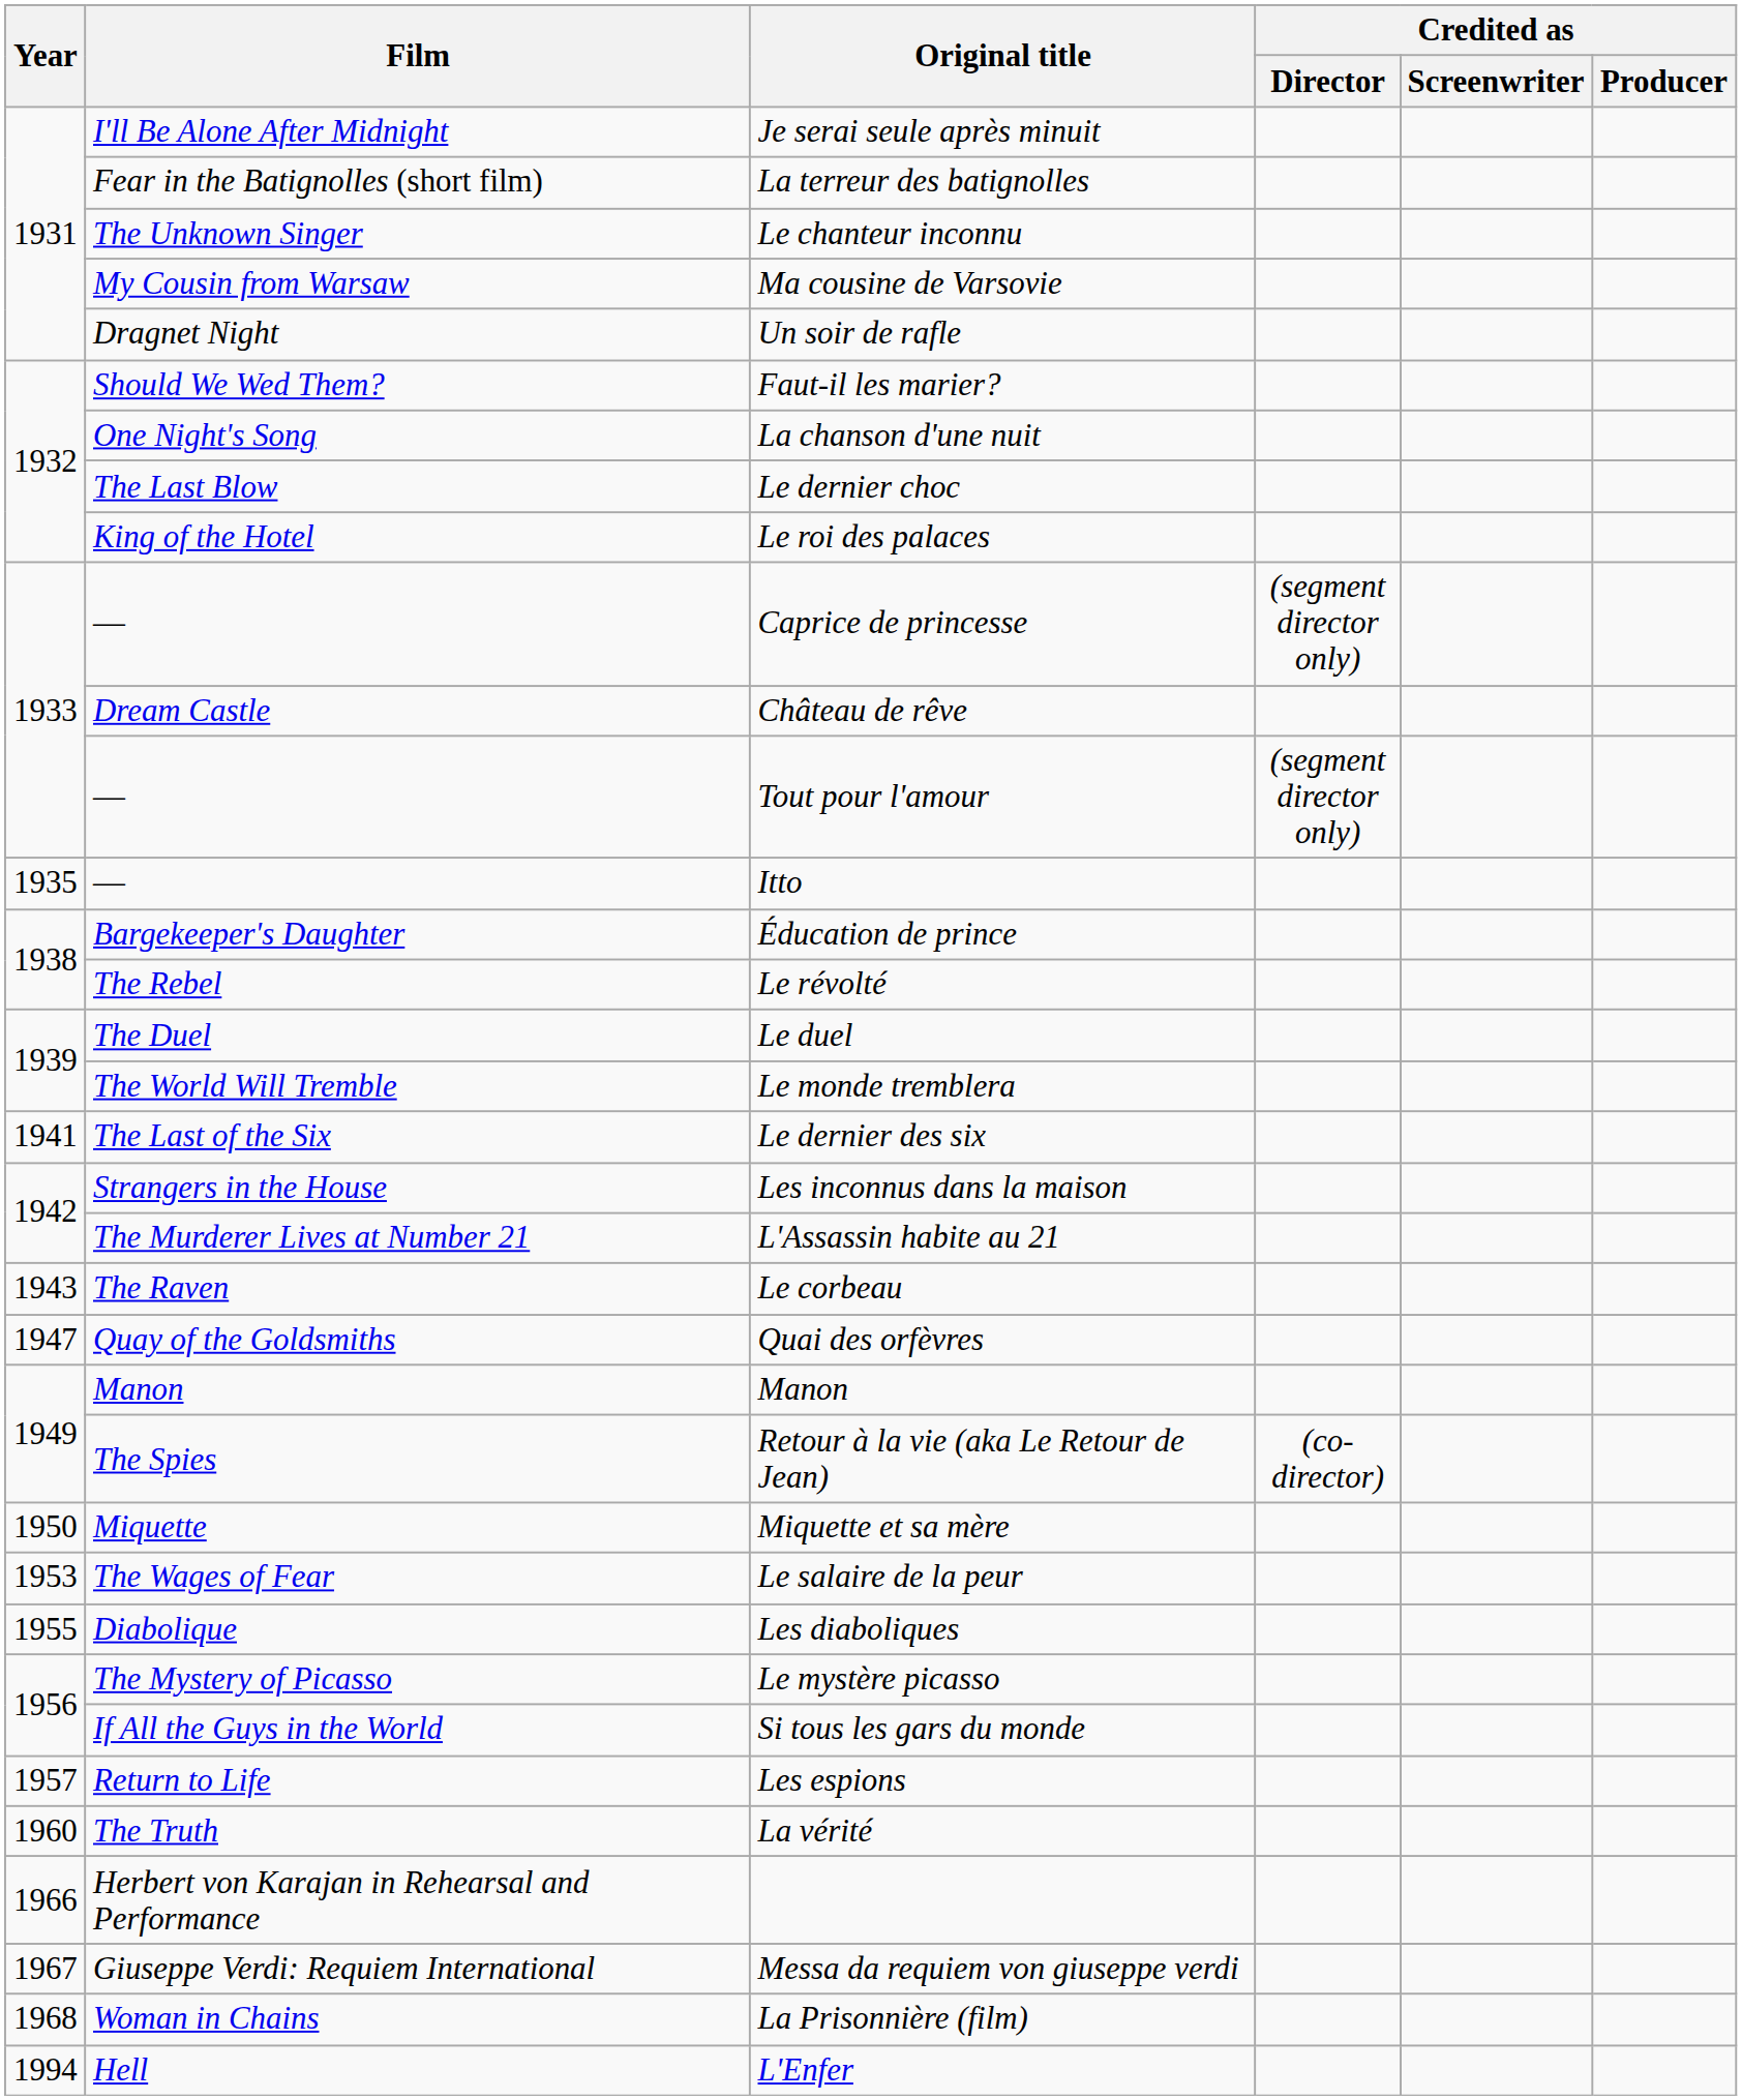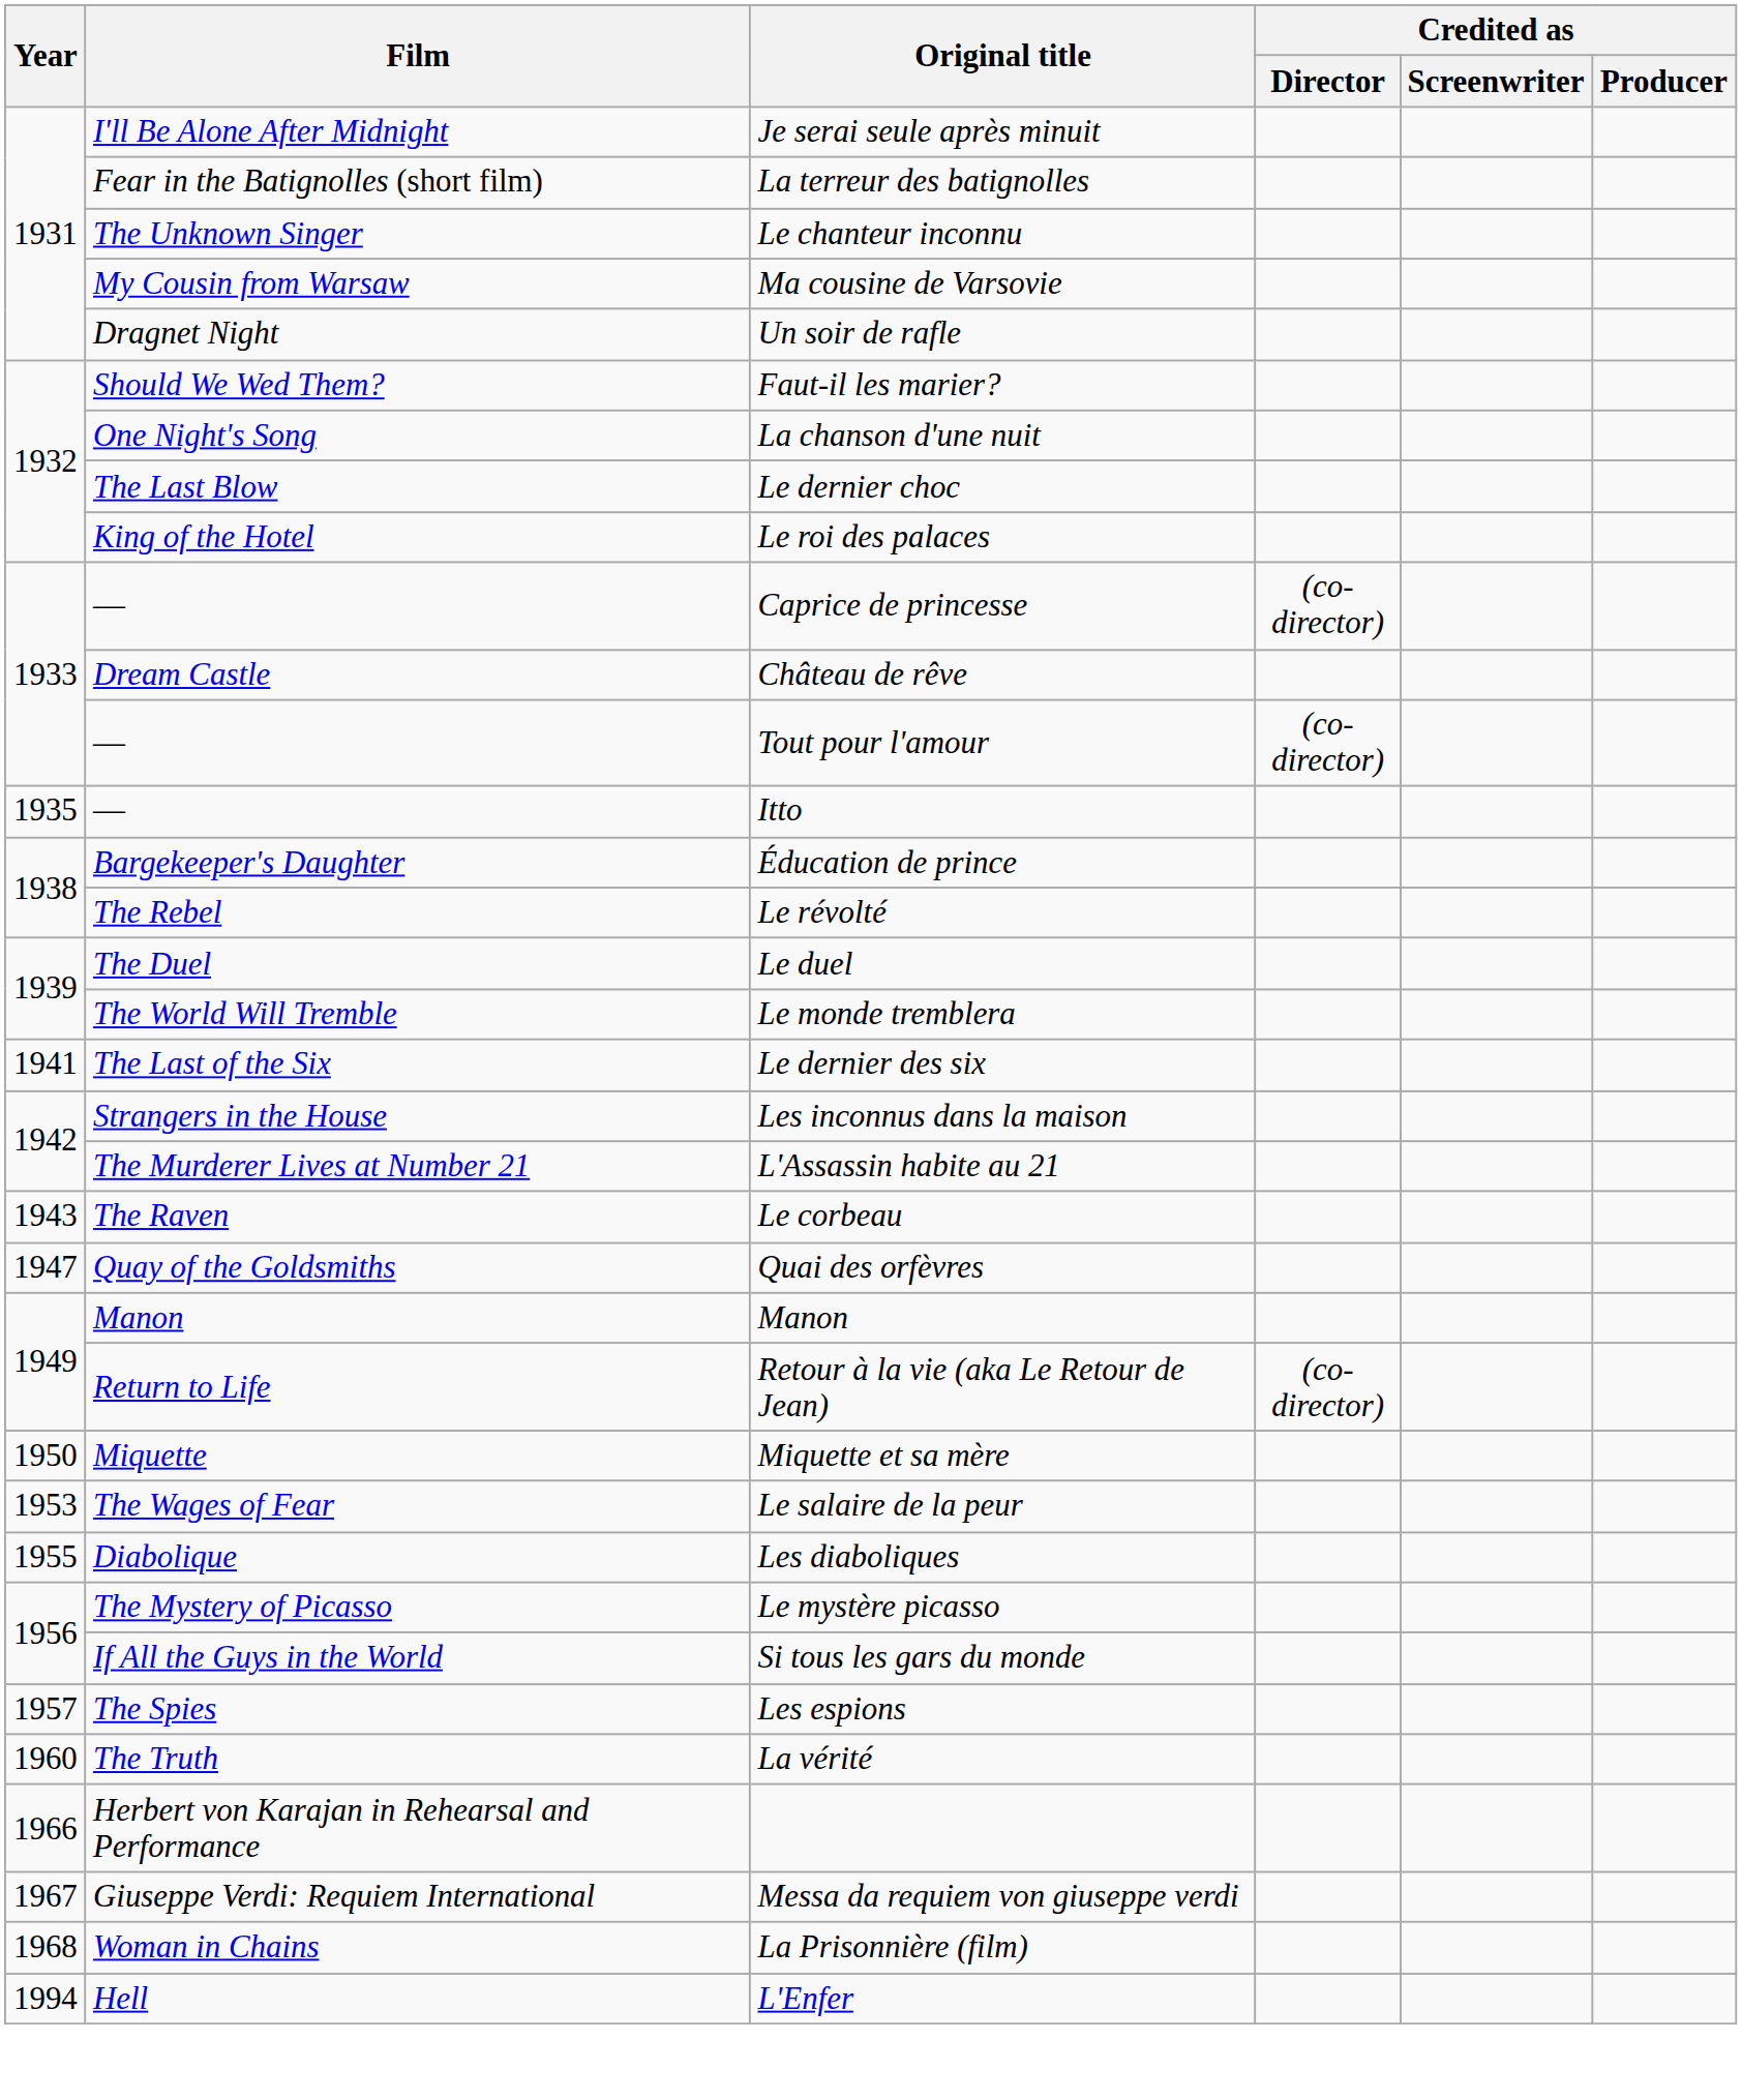 <table class="wikitable sortable">
 <tr>
 <th rowspan="2" width="33">Year</th>
 <th rowspan="2">Film</th>
 <th rowspan="2">Original title</th>
 <th colspan="3">Credited as</th>
 </tr>
 <tr>
 <th width=65>Director</th>
 <th width=65>Screenwriter</th>
 <th width=65>Producer</th>
 </tr>
 <tr align="center">
 <td align="center" rowspan="5">1931</td>
 <td align="left"><em><a href='#'>I'll Be Alone After Midnight</a></em></td>
 <td align="left"><em>Je serai seule après minuit</em></td>
 <td></td>
 <td></td>
 <td></td>
 </tr>
 <tr align="center">
 <td align="left"><em>Fear in the Batignolles</em> (short film)</td>
 <td align="left"><em>La terreur des batignolles</em></td>
 <td></td>
 <td></td>
 <td></td>
 </tr>
 <tr align="center">
 <td align="left"><em><a href='#'>The Unknown Singer</a></em></td>
 <td align="left"><em>Le chanteur inconnu</em></td>
 <td></td>
 <td></td>
 <td></td>
 </tr>
 <tr align="center">
 <td align="left"><em><a href='#'>My Cousin from Warsaw</a></em></td>
 <td align="left"><em>Ma cousine de Varsovie</em></td>
 <td></td>
 <td></td>
 <td></td>
 </tr>
 <tr align="center">
 <td align="left"><em>Dragnet Night</em></td>
 <td align="left"><em>Un soir de rafle</em></td>
 <td></td>
 <td></td>
 <td></td>
 </tr>
 <tr align="center">
 <td align="center" rowspan="4">1932</td>
 <td align="left"><em><a href='#'>Should We Wed Them?</a></em></td>
 <td align="left"><em>Faut-il les marier?</em></td>
 <td></td>
 <td></td>
 <td></td>
 </tr>
 <tr align="center">
 <td align="left"><em><a href='#'>One Night's Song</a></em></td>
 <td align="left"><em>La chanson d'une nuit</em></td>
 <td></td>
 <td></td>
 <td></td>
 </tr>
 <tr align="center">
 <td align="left"><em><a href='#'>The Last Blow</a></em></td>
 <td align="left"><em>Le dernier choc</em></td>
 <td></td>
 <td></td>
 <td></td>
 </tr>
 <tr align="center">
 <td align="left"><em><a href='#'>King of the Hotel</a></em></td>
 <td align="left"><em>Le roi des palaces</em></td>
 <td></td>
 <td></td>
 <td></td>
 </tr>
 <tr align="center">
 <td align="center" rowspan="3">1933</td>
 <td align="left">—</td>
 <td align="left"><em>Caprice de princesse</em></td>
-<td> <em>(segment director only)</em></td>
+<td> <em>(co-director)</em></td>
 <td></td>
 <td></td>
 </tr>
 <tr align="center">
 <td align="left"><em><a href='#'>Dream Castle</a></em></td>
 <td align="left"><em>Château de rêve</em></td>
 <td></td>
 <td></td>
 <td></td>
 </tr>
 <tr align="center">
 <td align="left">—</td>
 <td align="left"><em>Tout pour l'amour</em></td>
-<td> <em>(segment director only)</em></td>
+<td> <em>(co-director)</em></td>
 <td></td>
 <td></td>
 </tr>
 <tr align="center">
 <td align="center">1935</td>
 <td align="left">—</td>
 <td align="left"><em>Itto</em></td>
 <td></td>
 <td></td>
 <td></td>
 </tr>
 <tr align="center">
 <td align="center" rowspan="2">1938</td>
 <td align="left"><em><a href='#'>Bargekeeper's Daughter</a></em></td>
 <td align="left"><em>Éducation de prince</em></td>
 <td></td>
 <td></td>
 <td></td>
 </tr>
 <tr align="center">
 <td align="left"><em><a href='#'>The Rebel</a></em></td>
 <td align="left"><em>Le révolté</em></td>
 <td></td>
 <td></td>
 <td></td>
 </tr>
 <tr align="center">
 <td align="center" rowspan="2">1939</td>
 <td align="left"><em><a href='#'>The Duel</a></em></td>
 <td align="left"><em>Le duel</em></td>
 <td></td>
 <td></td>
 <td></td>
 </tr>
 <tr align="center">
 <td align="left"><em><a href='#'>The World Will Tremble</a></em></td>
 <td align="left"><em>Le monde tremblera</em></td>
 <td></td>
 <td></td>
 <td></td>
 </tr>
 <tr align="center">
 <td align="center">1941</td>
 <td align="left"><em><a href='#'>The Last of the Six</a></em></td>
 <td align="left"><em>Le dernier des six</em></td>
 <td></td>
 <td></td>
 <td></td>
 </tr>
 <tr align="center">
 <td align="center" rowspan="2">1942</td>
 <td align="left"><em><a href='#'>Strangers in the House</a></em></td>
 <td align="left"><em>Les inconnus dans la maison</em></td>
 <td></td>
 <td></td>
 <td></td>
 </tr>
 <tr align="center">
 <td align="left"><em><a href='#'>The Murderer Lives at Number 21</a></em></td>
 <td align="left"><em>L'Assassin habite au 21</em></td>
 <td></td>
 <td></td>
 <td></td>
 </tr>
 <tr align="center">
 <td align="center">1943</td>
 <td align="left"><em><a href='#'>The Raven</a></em></td>
 <td align="left"><em>Le corbeau</em></td>
 <td></td>
 <td></td>
 <td></td>
 </tr>
 <tr align="center">
 <td align="center">1947</td>
 <td align="left"><em><a href='#'>Quay of the Goldsmiths</a></em></td>
 <td align="left"><em>Quai des orfèvres</em></td>
 <td></td>
 <td></td>
 <td></td>
 </tr>
 <tr align="center">
 <td align="center" rowspan="2">1949</td>
 <td align="left"><em><a href='#'>Manon</a></em></td>
 <td align="left"><em>Manon</em></td>
 <td></td>
 <td></td>
 <td></td>
 </tr>
 <tr align="center">
-<td align="left"><em><a href='#'>The Spies</a></em></td>
+<td align="left"><em><a href='#'>Return to Life</a></em></td>
 <td align="left"><em>Retour à la vie (aka Le Retour de Jean)</em></td>
 <td> <em>(co-director)</em></td>
 <td></td>
 <td></td>
 </tr>
 <tr align="center">
 <td align="center">1950</td>
 <td align="left"><em><a href='#'>Miquette</a></em></td>
 <td align="left"><em>Miquette et sa mère</em></td>
 <td></td>
 <td></td>
 <td></td>
 </tr>
 <tr align="center">
 <td align="center">1953</td>
 <td align="left"><em><a href='#'>The Wages of Fear</a></em></td>
 <td align="left"><em>Le salaire de la peur</em></td>
 <td></td>
 <td></td>
 <td></td>
 </tr>
 <tr align="center">
 <td align="center">1955</td>
 <td align="left"><em><a href='#'>Diabolique</a></em></td>
 <td align="left"><em>Les diaboliques</em></td>
 <td></td>
 <td></td>
 <td></td>
 </tr>
 <tr align="center">
 <td align="center" rowspan="2">1956</td>
 <td align="left"><em><a href='#'>The Mystery of Picasso</a></em></td>
 <td align="left"><em>Le mystère picasso</em></td>
 <td></td>
 <td></td>
 <td></td>
 </tr>
 <tr align="center">
 <td align="left"><em><a href='#'>If All the Guys in the World</a></em></td>
 <td align="left"><em>Si tous les gars du monde</em></td>
 <td></td>
 <td></td>
 <td></td>
 </tr>
 <tr align="center">
 <td align="center">1957</td>
-<td align="left"><em><a href='#'>Return to Life</a></em></td>
+<td align="left"><em><a href='#'>The Spies</a></em></td>
 <td align="left"><em>Les espions</em></td>
 <td></td>
 <td></td>
 <td></td>
 </tr>
 <tr align="center">
 <td align="center">1960</td>
 <td align="left"><em><a href='#'>The Truth</a></em></td>
 <td align="left"><em>La vérité</em></td>
 <td></td>
 <td></td>
 <td></td>
 </tr>
 <tr align="center">
 <td align="center">1966</td>
 <td align="left"><em>Herbert von Karajan in Rehearsal and Performance</em></td>
 <td></td>
 <td></td>
 <td></td>
 <td></td>
 </tr>
 <tr align="center">
 <td align="center">1967</td>
 <td align="left"><em>Giuseppe Verdi: Requiem International</em></td>
 <td align="left"><em>Messa da requiem von giuseppe verdi</em></td>
 <td></td>
 <td></td>
 <td></td>
 </tr>
 <tr align="center">
 <td align="center">1968</td>
 <td align="left"><em><a href='#'> Woman in Chains</a></em></td>
 <td align="left"><em>La Prisonnière (film)</em></td>
 <td></td>
 <td></td>
 <td></td>
 </tr>
 <tr align="center">
 <td align="center">1994</td>
 <td align="left"><em><a href='#'>Hell</a></em></td>
 <td align="left"><em><a href='#'>L'Enfer</a></em></td>
 <td></td>
 <td></td>
 <td></td>
 </tr>
 </table>
